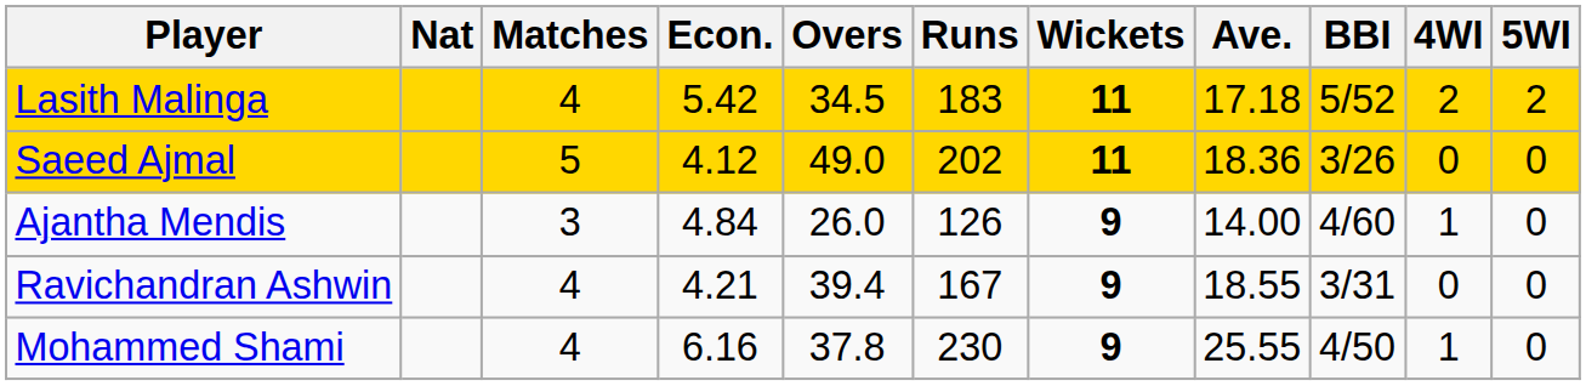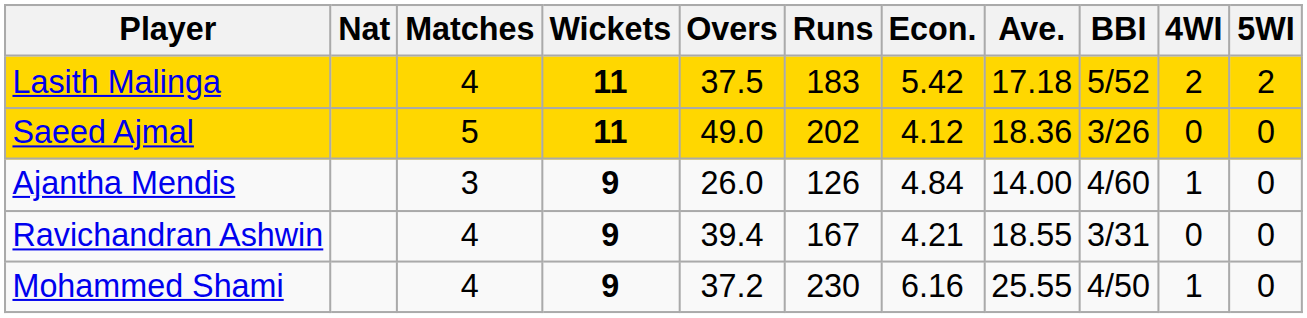 <table class="wikitable sortable">
 <tr>
 <th>Player</th>
 <th>Nat</th>
 <th>Matches</th>
-<th>Econ.</th>
+<th>Wickets</th>
 <th>Overs</th>
 <th>Runs</th>
-<th>Wickets</th>
+<th>Econ.</th>
 <th>Ave.</th>
 <th>BBI</th>
 <th>4WI</th>
 <th>5WI</th>
 </tr>
 <tr style="background:gold;">
 <td><a href='#'>Lasith Malinga</a></td>
 <td style="text-align:center;"></td>
 <td style="text-align:center;">4</td>
+<td style="text-align:center;"><strong>11</strong></td>
+<td style="text-align:center;">37.5</td>
+<td style="text-align:center;">183</td>
 <td style="text-align:center;">5.42</td>
-<td style="text-align:center;">34.5</td>
-<td style="text-align:center;">183</td>
-<td style="text-align:center;"><strong>11</strong></td>
 <td style="text-align:center;">17.18</td>
 <td style="text-align:center;">5/52</td>
 <td style="text-align:center;">2</td>
 <td style="text-align:center;">2</td>
 </tr>
 <tr style="background:gold;">
 <td><a href='#'>Saeed Ajmal</a></td>
 <td style="text-align:center;"></td>
 <td style="text-align:center;">5</td>
-<td style="text-align:center;">4.12</td>
+<td style="text-align:center;"><strong>11</strong></td>
 <td style="text-align:center;">49.0</td>
 <td style="text-align:center;">202</td>
-<td style="text-align:center;"><strong>11</strong></td>
+<td style="text-align:center;">4.12</td>
 <td style="text-align:center;">18.36</td>
 <td style="text-align:center;">3/26</td>
 <td style="text-align:center;">0</td>
 <td style="text-align:center;">0</td>
 </tr>
 <tr>
 <td><a href='#'>Ajantha Mendis</a></td>
 <td style="text-align:center;"></td>
 <td style="text-align:center;">3</td>
-<td style="text-align:center;">4.84</td>
+<td style="text-align:center;"><strong>9</strong></td>
 <td style="text-align:center;">26.0</td>
 <td style="text-align:center;">126</td>
-<td style="text-align:center;"><strong>9</strong></td>
+<td style="text-align:center;">4.84</td>
 <td style="text-align:center;">14.00</td>
 <td style="text-align:center;">4/60</td>
 <td style="text-align:center;">1</td>
 <td style="text-align:center;">0</td>
 </tr>
 <tr>
 <td><a href='#'>Ravichandran Ashwin</a></td>
 <td style="text-align:center;"></td>
 <td style="text-align:center;">4</td>
-<td style="text-align:center;">4.21</td>
+<td style="text-align:center;"><strong>9</strong></td>
 <td style="text-align:center;">39.4</td>
 <td style="text-align:center;">167</td>
-<td style="text-align:center;"><strong>9</strong></td>
+<td style="text-align:center;">4.21</td>
 <td style="text-align:center;">18.55</td>
 <td style="text-align:center;">3/31</td>
 <td style="text-align:center;">0</td>
 <td style="text-align:center;">0</td>
 </tr>
 <tr>
 <td><a href='#'>Mohammed Shami</a></td>
 <td style="text-align:center;"></td>
 <td style="text-align:center;">4</td>
+<td style="text-align:center;"><strong>9</strong></td>
+<td style="text-align:center;">37.2</td>
+<td style="text-align:center;">230</td>
 <td style="text-align:center;">6.16</td>
-<td style="text-align:center;">37.8</td>
-<td style="text-align:center;">230</td>
-<td style="text-align:center;"><strong>9</strong></td>
 <td style="text-align:center;">25.55</td>
 <td style="text-align:center;">4/50</td>
 <td style="text-align:center;">1</td>
 <td style="text-align:center;">0</td>
 </tr>
 </table>
